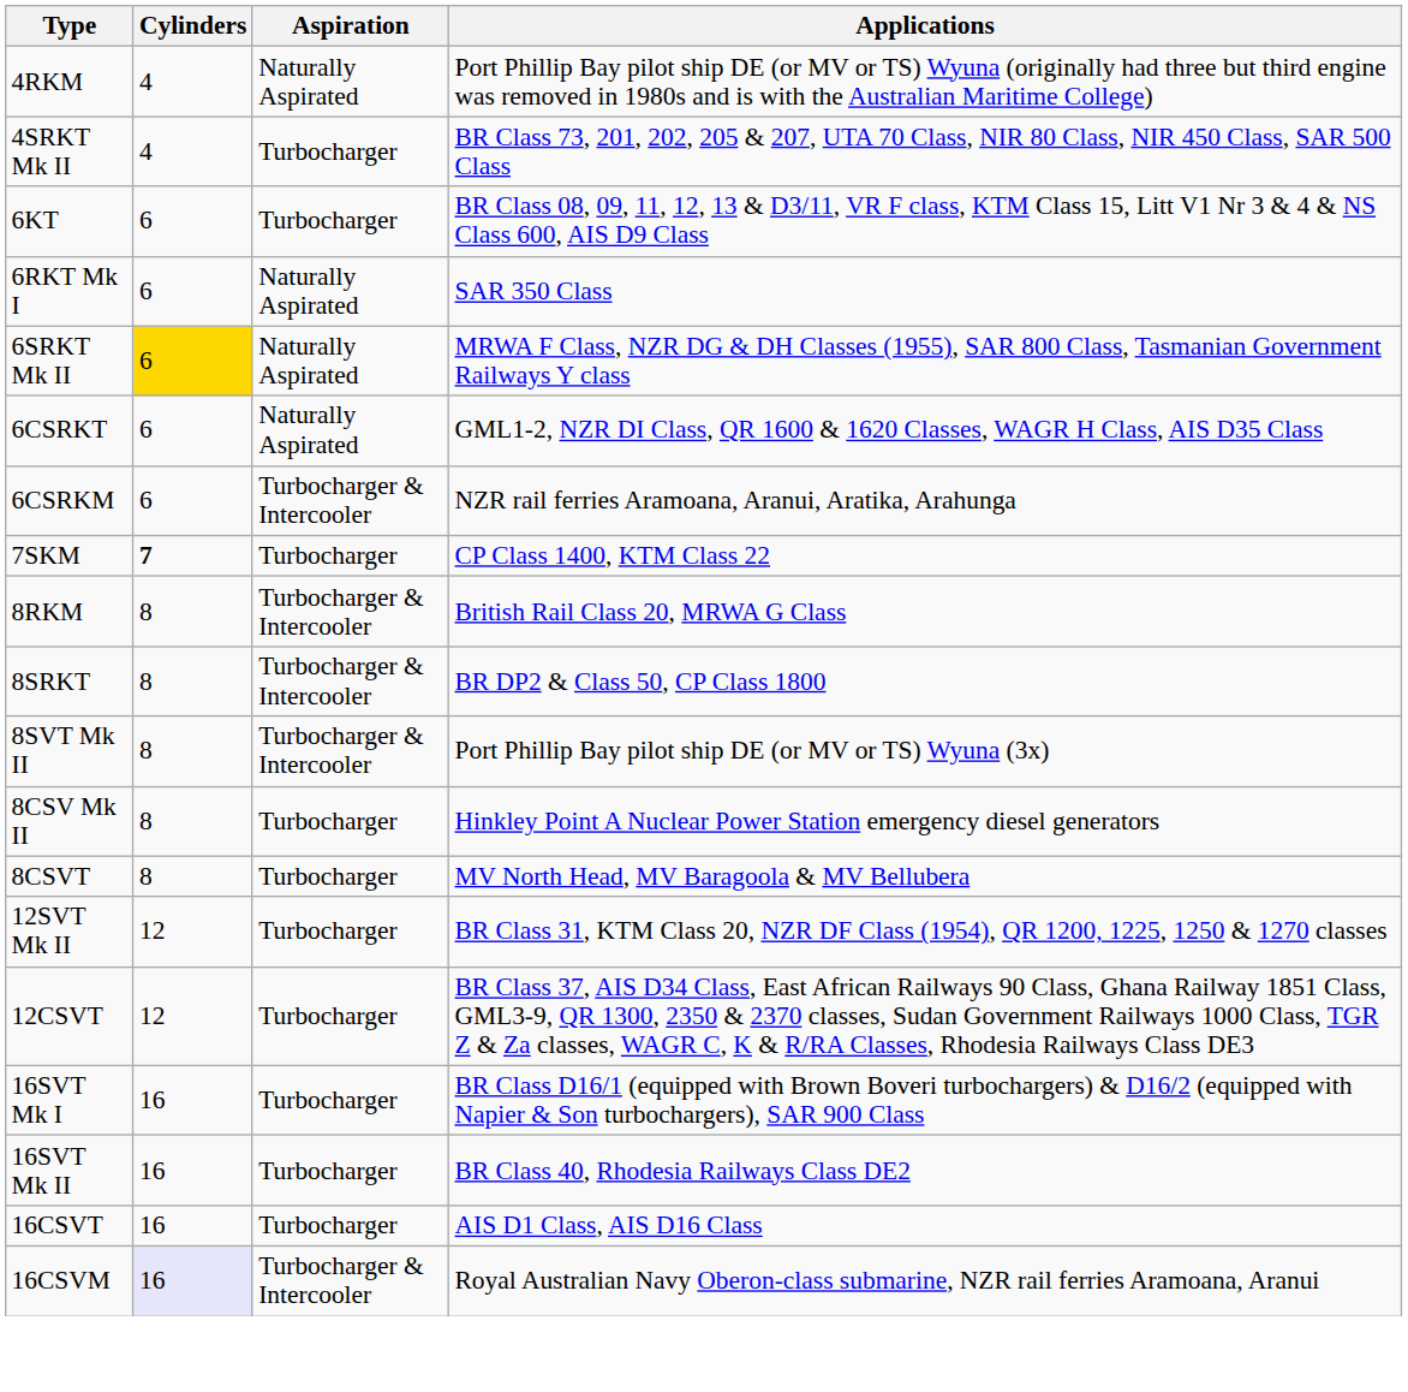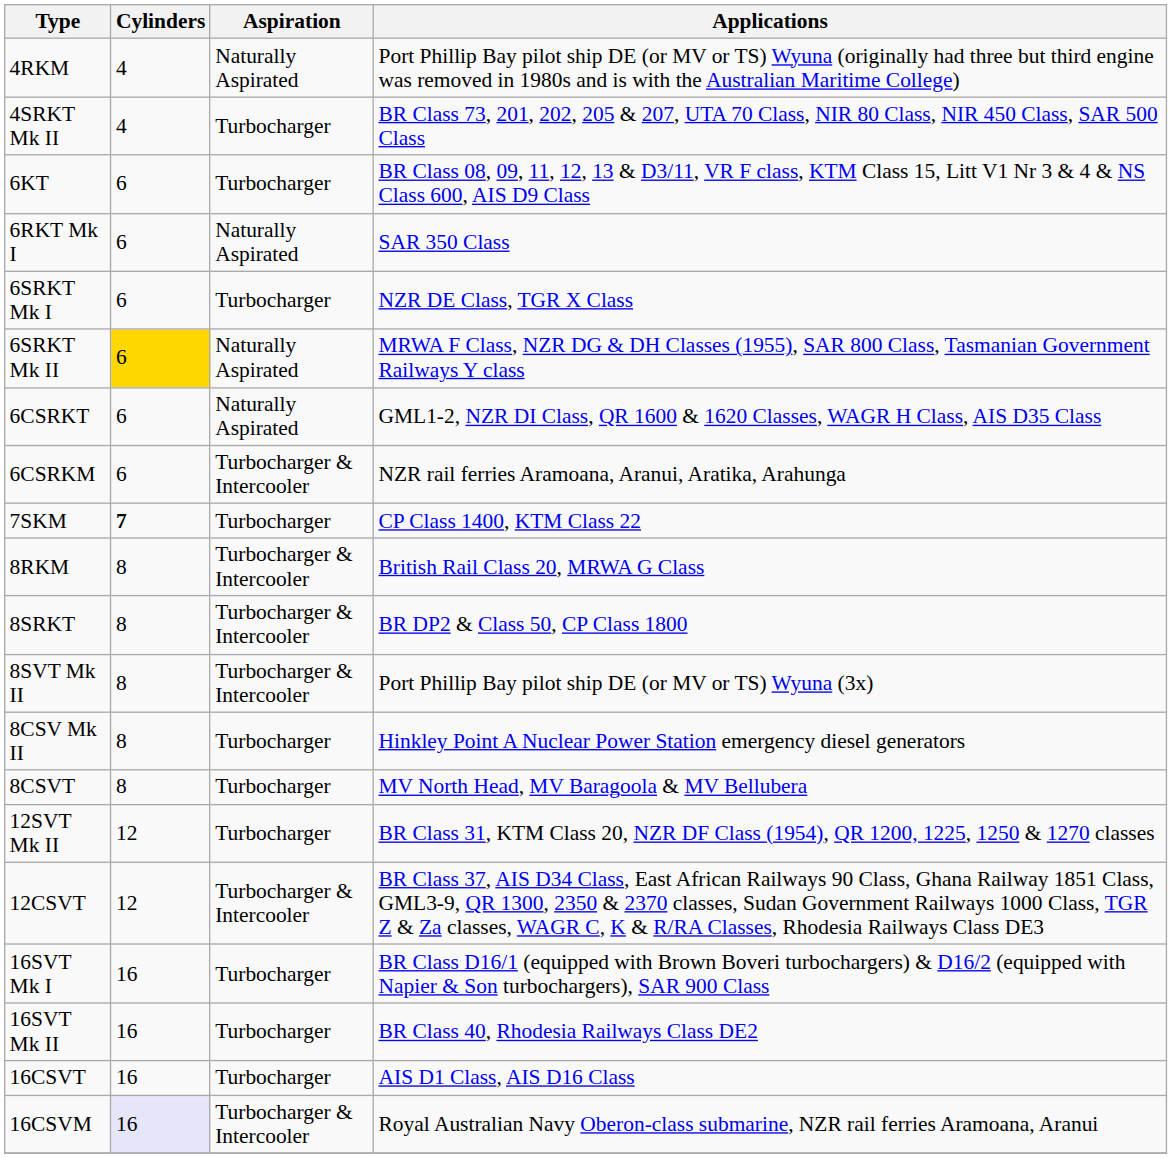 <table class="wikitable sortable">
 <tr>
 <th>Type</th>
 <th>Cylinders</th>
 <th>Aspiration</th>
 <th>Applications</th>
 </tr>
 <tr>
 <td>4RKM</td>
 <td>4</td>
 <td>Naturally Aspirated</td>
 <td>Port Phillip Bay pilot ship DE (or MV or TS) <a href='#'>Wyuna</a> (originally had three but third engine was removed in 1980s and is with the <a href='#'>Australian Maritime College</a>)</td>
 </tr>
 <tr>
 <td>4SRKT Mk II</td>
 <td>4</td>
 <td>Turbocharger</td>
 <td><a href='#'>BR Class 73</a>, <a href='#'>201</a>, <a href='#'>202</a>, <a href='#'>205</a> & <a href='#'>207</a>, <a href='#'>UTA 70 Class</a>, <a href='#'>NIR 80 Class</a>, <a href='#'>NIR 450 Class</a>, <a href='#'>SAR 500 Class</a></td>
 </tr>
 <tr>
 <td>6KT</td>
 <td>6</td>
 <td>Turbocharger</td>
 <td><a href='#'>BR Class 08</a>, <a href='#'>09</a>, <a href='#'>11</a>, <a href='#'>12</a>, <a href='#'>13</a> & <a href='#'>D3/11</a>, <a href='#'>VR F class</a>, <a href='#'>KTM</a> Class 15, Litt V1 Nr 3 & 4 & <a href='#'>NS Class 600</a>, <a href='#'>AIS D9 Class</a></td>
 </tr>
 <tr>
 <td>6RKT Mk I</td>
 <td>6</td>
 <td>Naturally Aspirated</td>
 <td><a href='#'>SAR 350 Class</a></td>
+</tr>
+<tr>
+<td>6SRKT Mk I</td>
+<td>6</td>
+<td>Turbocharger</td>
+<td><a href='#'>NZR DE Class</a>, <a href='#'>TGR X Class</a></td>
 </tr>
 <tr>
 <td>6SRKT Mk II</td>
 <td style="background: gold;">6</td>
 <td>Naturally Aspirated</td>
 <td><a href='#'>MRWA F Class</a>, <a href='#'>NZR DG & DH Classes (1955)</a>, <a href='#'>SAR 800 Class</a>, <a href='#'>Tasmanian Government Railways Y class</a></td>
 </tr>
 <tr>
 <td>6CSRKT</td>
 <td>6</td>
 <td>Naturally Aspirated</td>
 <td>GML1-2, <a href='#'>NZR DI Class</a>, <a href='#'>QR 1600</a> & <a href='#'>1620 Classes</a>, <a href='#'>WAGR H Class</a>, <a href='#'>AIS D35 Class</a></td>
 </tr>
 <tr>
 <td>6CSRKM</td>
 <td>6</td>
 <td>Turbocharger & Intercooler</td>
 <td>NZR rail ferries Aramoana, Aranui, Aratika, Arahunga</td>
 </tr>
 <tr>
 <td>7SKM</td>
 <td><strong>7</strong></td>
 <td>Turbocharger</td>
 <td><a href='#'>CP Class 1400</a>, <a href='#'>KTM Class 22</a></td>
 </tr>
 <tr>
 <td>8RKM</td>
 <td>8</td>
 <td>Turbocharger & Intercooler</td>
 <td><a href='#'>British Rail Class 20</a>, <a href='#'>MRWA G Class</a></td>
 </tr>
 <tr>
 <td>8SRKT</td>
 <td>8</td>
 <td>Turbocharger & Intercooler</td>
 <td><a href='#'>BR DP2</a> & <a href='#'>Class 50</a>, <a href='#'>CP Class 1800</a></td>
 </tr>
 <tr>
 <td>8SVT Mk II</td>
 <td>8</td>
 <td>Turbocharger & Intercooler</td>
 <td>Port Phillip Bay pilot ship DE (or MV or TS) <a href='#'>Wyuna</a> (3x)</td>
 </tr>
 <tr>
 <td>8CSV Mk II</td>
 <td>8</td>
 <td>Turbocharger</td>
 <td><a href='#'>Hinkley Point A Nuclear Power Station</a> emergency diesel generators </td>
 </tr>
 <tr>
 <td>8CSVT</td>
 <td>8</td>
 <td>Turbocharger</td>
 <td><a href='#'>MV North Head</a>, <a href='#'>MV Baragoola</a> & <a href='#'>MV Bellubera</a></td>
 </tr>
 <tr>
 <td>12SVT Mk II</td>
 <td>12</td>
 <td>Turbocharger</td>
 <td><a href='#'>BR Class 31</a>, KTM Class 20, <a href='#'>NZR DF Class (1954)</a>, <a href='#'>QR 1200, 1225</a>, <a href='#'>1250</a> & <a href='#'>1270</a> classes</td>
 </tr>
 <tr>
 <td>12CSVT</td>
 <td>12</td>
-<td>Turbocharger</td>
+<td>Turbocharger & Intercooler</td>
 <td><a href='#'>BR Class 37</a>, <a href='#'>AIS D34 Class</a>, East African Railways 90 Class, Ghana Railway 1851 Class, GML3-9, <a href='#'>QR 1300</a>, <a href='#'>2350</a> & <a href='#'>2370</a> classes, Sudan Government Railways 1000 Class, <a href='#'>TGR Z</a> & <a href='#'>Za</a> classes, <a href='#'>WAGR C</a>, <a href='#'>K</a> & <a href='#'>R/RA Classes</a>, Rhodesia Railways Class DE3</td>
 </tr>
 <tr>
 <td>16SVT Mk I</td>
 <td>16</td>
 <td>Turbocharger</td>
 <td><a href='#'>BR Class D16/1</a> (equipped with Brown Boveri turbochargers) & <a href='#'>D16/2</a> (equipped with <a href='#'>Napier & Son</a> turbochargers), <a href='#'>SAR 900 Class</a></td>
 </tr>
 <tr>
 <td>16SVT Mk II</td>
 <td>16</td>
 <td>Turbocharger</td>
 <td><a href='#'>BR Class 40</a>, <a href='#'>Rhodesia Railways Class DE2</a></td>
 </tr>
 <tr>
 <td>16CSVT</td>
 <td>16</td>
 <td>Turbocharger</td>
 <td><a href='#'>AIS D1 Class</a>, <a href='#'>AIS D16 Class</a></td>
 </tr>
 <tr>
 <td>16CSVM</td>
 <td style="background: lavender;">16</td>
 <td>Turbocharger & Intercooler</td>
 <td>Royal Australian Navy <a href='#'>Oberon-class submarine</a>, NZR rail ferries Aramoana, Aranui</td>
 </tr>
 <tr>
 </tr>
 </table>
